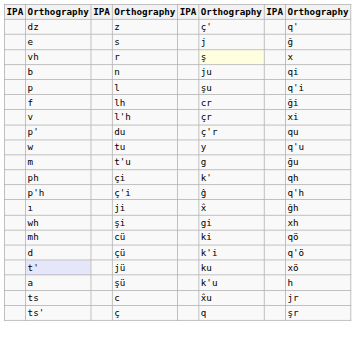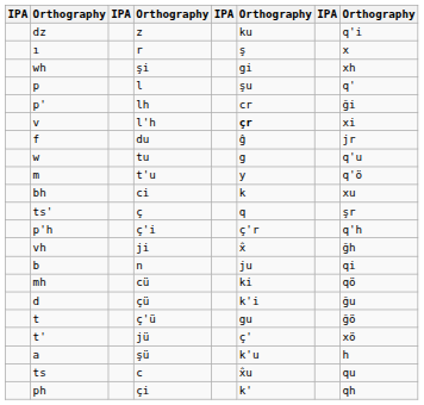 <table class="wikitable mw-collapsible mw-collapsed">
 <tr>
 <th>IPA</th>
 <th>Orthography</th>
 <th>IPA</th>
 <th>Orthography</th>
 <th>IPA</th>
 <th>Orthography</th>
 <th>IPA</th>
 <th>Orthography</th>
 </tr>
 <tr>
 <td></td>
 <td>dz</td>
 <td></td>
 <td>z</td>
 <td></td>
-<td>ç'</td>
+<td>ku</td>
 <td></td>
-<td>q'</td>
+<td>q'i</td>
 </tr>
 <tr>
 <td></td>
-<td>e</td>
-<td></td>
-<td>s</td>
-<td></td>
-<td>j</td>
-<td></td>
-<td>ğ</td>
-</tr>
-<tr>
-<td></td>
-<td>vh</td>
+<td>ı</td>
 <td></td>
 <td>r</td>
 <td></td>
-<td style="background: lightyellow;">ş</td>
+<td>ş</td>
 <td></td>
 <td>x</td>
 </tr>
 <tr>
 <td></td>
-<td>b</td>
+<td>wh</td>
 <td></td>
-<td>n</td>
+<td>şi</td>
 <td></td>
-<td>ju</td>
+<td>gi</td>
 <td></td>
-<td>qi</td>
+<td>xh</td>
 </tr>
 <tr>
 <td></td>
 <td>p</td>
 <td></td>
 <td>l</td>
 <td></td>
 <td>şu</td>
 <td></td>
-<td>q'i</td>
+<td>q'</td>
 </tr>
 <tr>
 <td></td>
-<td>f</td>
+<td>p'</td>
 <td></td>
 <td>lh</td>
 <td></td>
 <td>cr</td>
 <td></td>
 <td>ği</td>
 </tr>
 <tr>
 <td></td>
 <td>v</td>
 <td></td>
 <td>l'h</td>
 <td></td>
-<td>çr</td>
+<td><strong>çr</strong></td>
 <td></td>
 <td>xi</td>
 </tr>
 <tr>
 <td></td>
-<td>p'</td>
+<td>f</td>
 <td></td>
 <td>du</td>
 <td></td>
-<td>ç'r</td>
+<td>ĝ</td>
 <td></td>
-<td>qu</td>
+<td>jr</td>
 </tr>
 <tr>
 <td></td>
 <td>w</td>
 <td></td>
 <td>tu</td>
 <td></td>
-<td>y</td>
+<td>g</td>
 <td></td>
 <td>q'u</td>
 </tr>
 <tr>
 <td></td>
 <td>m</td>
 <td></td>
 <td>t'u</td>
 <td></td>
-<td>g</td>
+<td>y</td>
 <td></td>
-<td>ğu</td>
+<td>q'ö</td>
 </tr>
 <tr>
 <td></td>
-<td>ph</td>
+<td>bh</td>
 <td></td>
-<td>çi</td>
+<td>ci</td>
 <td></td>
-<td>k'</td>
+<td>k</td>
 <td></td>
-<td>qh</td>
+<td>xu</td>
+</tr>
+<tr>
+<td></td>
+<td>ts'</td>
+<td></td>
+<td>ç</td>
+<td></td>
+<td>q</td>
+<td></td>
+<td>şr</td>
 </tr>
 <tr>
 <td></td>
 <td>p'h</td>
 <td></td>
 <td>ç'i</td>
 <td></td>
-<td>ĝ</td>
+<td>ç'r</td>
 <td></td>
 <td>q'h</td>
 </tr>
 <tr>
 <td></td>
-<td>ı</td>
+<td>vh</td>
 <td></td>
 <td>ji</td>
 <td></td>
 <td>x̂</td>
 <td></td>
 <td>ğh</td>
 </tr>
 <tr>
 <td></td>
-<td>wh</td>
+<td>b</td>
 <td></td>
-<td>şi</td>
+<td>n</td>
 <td></td>
-<td>gi</td>
+<td>ju</td>
 <td></td>
-<td>xh</td>
+<td>qi</td>
 </tr>
 <tr>
 <td></td>
 <td>mh</td>
 <td></td>
 <td>cü</td>
 <td></td>
 <td>ki</td>
 <td></td>
 <td>qö</td>
 </tr>
 <tr>
 <td></td>
 <td>d</td>
 <td></td>
 <td>çü</td>
 <td></td>
 <td>k'i</td>
 <td></td>
-<td>q'ö</td>
+<td>ğu</td>
 </tr>
 <tr>
 <td></td>
-<td style="background: lavender;">t'</td>
+<td>t</td>
+<td></td>
+<td>ç'ü</td>
+<td></td>
+<td>gu</td>
+<td></td>
+<td>ğö</td>
+</tr>
+<tr>
+<td></td>
+<td>t'</td>
 <td></td>
 <td>jü</td>
 <td></td>
-<td>ku</td>
+<td>ç'</td>
 <td></td>
 <td>xö</td>
 </tr>
 <tr>
 <td></td>
 <td>a</td>
 <td></td>
 <td>şü</td>
 <td></td>
 <td>k'u</td>
 <td></td>
 <td>h</td>
 </tr>
 <tr>
 <td></td>
 <td>ts</td>
 <td></td>
 <td>c</td>
 <td></td>
 <td>x̂u</td>
 <td></td>
-<td>jr</td>
+<td>qu</td>
 </tr>
 <tr>
 <td></td>
-<td>ts'</td>
+<td>ph</td>
 <td></td>
-<td>ç</td>
+<td>çi</td>
 <td></td>
-<td>q</td>
+<td>k'</td>
 <td></td>
-<td>şr</td>
+<td>qh</td>
 </tr>
 </table>
